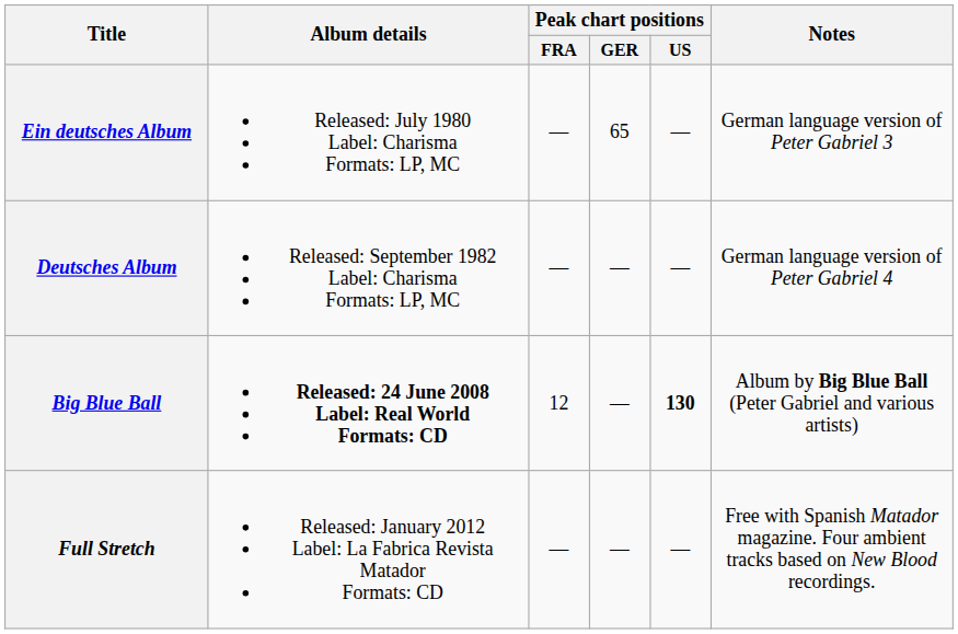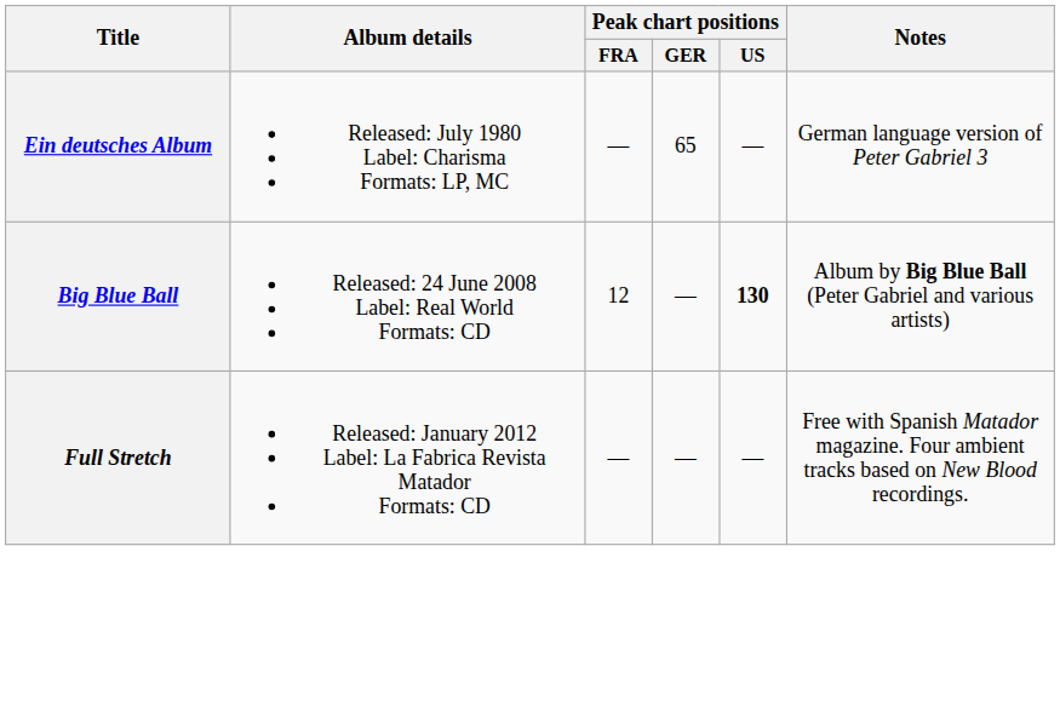 <table class="wikitable plainrowheaders" style=text-align:center;>
 <tr>
 <th scope="col" rowspan="2" style="width:10em;">Title</th>
 <th scope="col" rowspan="2" style="width:16em;">Album details</th>
 <th scope="col" colspan="3">Peak chart positions</th>
 <th scope="col" rowspan="2" style="width:12em;">Notes</th>
 </tr>
 <tr>
 <th scope="col" style="width:3em;font-size:90%;">FRA<br></th>
 <th scope="col" style="width:3em;font-size:90%;">GER<br></th>
 <th scope="col" style="width:3em;font-size:90%;">US<br></th>
 </tr>
 <tr>
 <th scope="row"><em><a href='#'>Ein deutsches Album</a></em></th>
 <td><br><ul><li>Released: July 1980</li><li>Label: Charisma</li><li>Formats: LP, MC</li></ul></td>
 <td>—</td>
 <td>65</td>
 <td>—</td>
 <td>German language version of <em>Peter Gabriel 3</em></td>
 </tr>
 <tr>
-<th scope="row"><em><a href='#'>Deutsches Album</a></em></th>
-<td><br><ul><li>Released: September 1982</li><li>Label: Charisma</li><li>Formats: LP, MC</li></ul></td>
-<td>—</td>
-<td>—</td>
-<td>—</td>
-<td>German language version of <em>Peter Gabriel 4</em></td>
-</tr>
-<tr>
 <th scope="row"><em><a href='#'>Big Blue Ball</a></em></th>
-<td><strong><br><ul><li>Released: 24 June 2008</li><li>Label: Real World</li><li>Formats: CD</li></ul></strong></td>
+<td><br><ul><li>Released: 24 June 2008</li><li>Label: Real World</li><li>Formats: CD</li></ul></td>
 <td>12</td>
 <td>—</td>
 <td><strong>130</strong></td>
 <td>Album by <strong>Big Blue Ball</strong> (Peter Gabriel and various artists)</td>
 </tr>
 <tr>
 <th scope="row"><em>Full Stretch</em></th>
 <td><br><ul><li>Released: January 2012</li><li>Label: La Fabrica Revista Matador</li><li>Formats: CD</li></ul></td>
 <td>—</td>
 <td>—</td>
 <td>—</td>
 <td>Free with Spanish <em>Matador</em> magazine. Four ambient tracks based on <em>New Blood</em> recordings.</td>
 </tr>
 </table>
